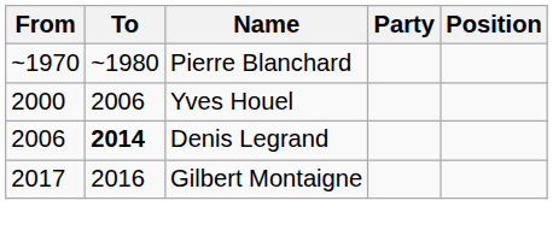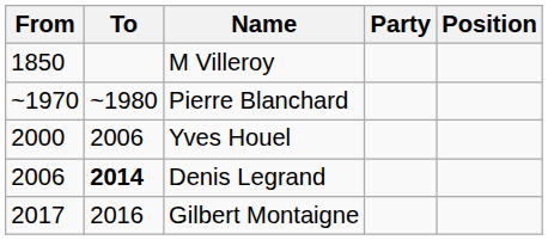 <table class="wikitable">
 <tr>
 <th>From</th>
 <th>To</th>
 <th>Name</th>
 <th>Party</th>
 <th>Position</th>
+</tr>
+<tr>
+<td>1850</td>
+<td></td>
+<td>M Villeroy</td>
+<td></td>
+<td></td>
 </tr>
 <tr>
 <td>~1970</td>
 <td>~1980</td>
 <td>Pierre Blanchard</td>
 <td></td>
 <td></td>
 </tr>
 <tr>
 <td>2000</td>
 <td>2006</td>
 <td>Yves Houel</td>
 <td></td>
 <td></td>
 </tr>
 <tr>
 <td>2006</td>
 <td><strong>2014</strong></td>
 <td>Denis Legrand</td>
 <td></td>
 <td></td>
 </tr>
 <tr>
 <td>2017</td>
 <td>2016</td>
 <td>Gilbert Montaigne</td>
 <td></td>
 <td></td>
 </tr>
 </table>
